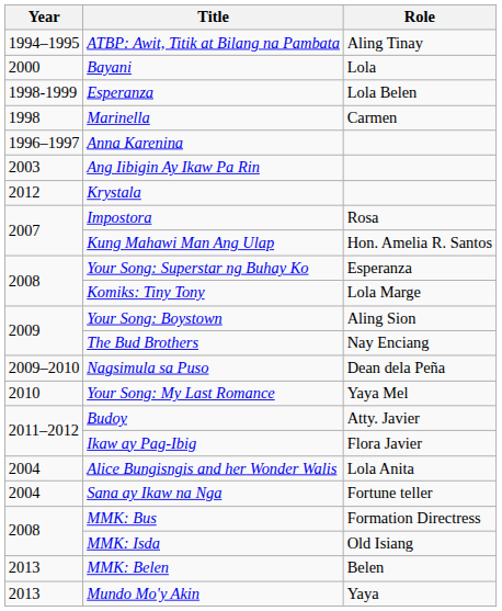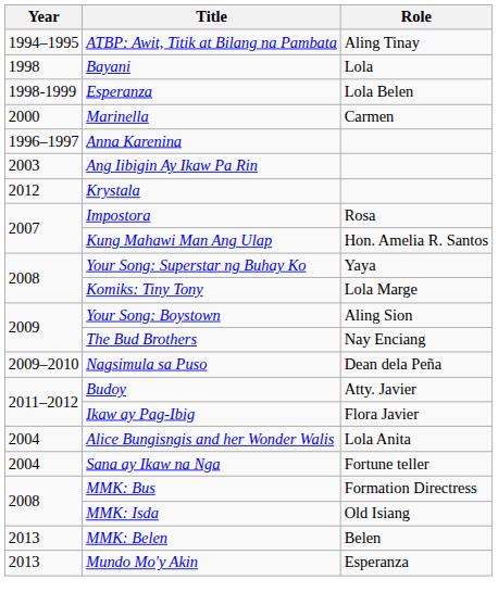 <table class="wikitable">
 <tr>
 <th>Year</th>
 <th>Title</th>
 <th>Role</th>
 </tr>
 <tr>
 <td>1994–1995</td>
 <td><em><a href='#'>ATBP: Awit, Titik at Bilang na Pambata</a></em></td>
 <td>Aling Tinay</td>
 </tr>
 <tr>
-<td>2000</td>
+<td>1998</td>
 <td><em><a href='#'>Bayani</a></em></td>
 <td>Lola</td>
 </tr>
 <tr>
 <td>1998-1999</td>
 <td><em><a href='#'>Esperanza</a></em></td>
 <td>Lola Belen</td>
 </tr>
 <tr>
-<td>1998</td>
+<td>2000</td>
 <td><em><a href='#'>Marinella</a></em></td>
 <td>Carmen</td>
 </tr>
 <tr>
 <td>1996–1997</td>
 <td><em><a href='#'>Anna Karenina</a></em></td>
 <td></td>
 </tr>
 <tr>
 <td>2003</td>
 <td><em><a href='#'>Ang Iibigin Ay Ikaw Pa Rin</a></em></td>
 <td></td>
 </tr>
 <tr>
 <td>2012</td>
 <td><em><a href='#'>Krystala</a></em></td>
 <td></td>
 </tr>
 <tr>
 <td rowspan="2">2007</td>
 <td><em><a href='#'>Impostora</a></em></td>
 <td>Rosa</td>
 </tr>
 <tr>
 <td><em><a href='#'>Kung Mahawi Man Ang Ulap</a></em></td>
 <td>Hon. Amelia R. Santos</td>
 </tr>
 <tr>
 <td rowspan="2">2008</td>
 <td><em><a href='#'>Your Song: Superstar ng Buhay Ko</a></em></td>
-<td>Esperanza</td>
+<td>Yaya</td>
 </tr>
 <tr>
 <td><em><a href='#'>Komiks: Tiny Tony</a></em></td>
 <td>Lola Marge</td>
 </tr>
 <tr>
 <td rowspan="2">2009</td>
 <td><em><a href='#'>Your Song: Boystown</a></em></td>
 <td>Aling Sion</td>
 </tr>
 <tr>
 <td><em><a href='#'>The Bud Brothers</a></em></td>
 <td>Nay Enciang</td>
 </tr>
 <tr>
 <td>2009–2010</td>
 <td><em><a href='#'>Nagsimula sa Puso</a></em></td>
 <td>Dean dela Peña</td>
-</tr>
-<tr>
-<td>2010</td>
-<td><em><a href='#'>Your Song: My Last Romance</a></em></td>
-<td>Yaya Mel</td>
 </tr>
 <tr>
 <td rowspan="2">2011–2012</td>
 <td><em><a href='#'>Budoy</a></em></td>
 <td>Atty. Javier</td>
 </tr>
 <tr>
 <td><em><a href='#'>Ikaw ay Pag-Ibig</a></em></td>
 <td>Flora Javier</td>
 </tr>
 <tr>
 <td>2004</td>
 <td><em><a href='#'>Alice Bungisngis and her Wonder Walis</a></em></td>
 <td>Lola Anita</td>
 </tr>
 <tr>
 <td>2004</td>
 <td><em><a href='#'>Sana ay Ikaw na Nga</a></em></td>
 <td>Fortune teller</td>
 </tr>
 <tr>
 <td rowspan="2">2008</td>
 <td><em><a href='#'>MMK: Bus</a></em></td>
 <td>Formation Directress</td>
 </tr>
 <tr>
 <td><em><a href='#'>MMK: Isda</a></em></td>
 <td>Old Isiang</td>
 </tr>
 <tr>
 <td>2013</td>
 <td><em><a href='#'>MMK: Belen</a></em></td>
 <td>Belen</td>
 </tr>
 <tr>
 <td>2013</td>
 <td><em><a href='#'>Mundo Mo'y Akin</a></em></td>
-<td>Yaya</td>
+<td>Esperanza</td>
 </tr>
 </table>
